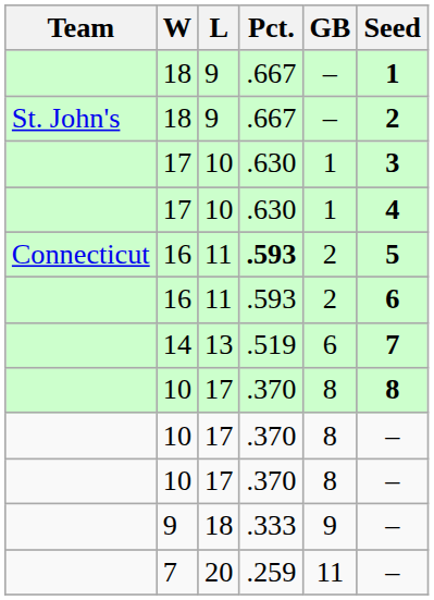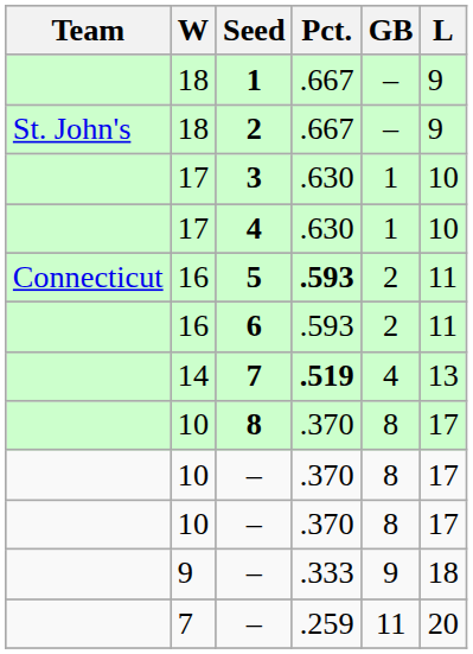 <table class=wikitable>
 <tr>
 <th>Team</th>
 <th>W</th>
-<th>L</th>
+<th>Seed</th>
 <th>Pct.</th>
 <th>GB</th>
-<th>Seed</th>
+<th>L</th>
 </tr>
 <tr bgcolor=#ccffcc>
 <td></td>
 <td>18</td>
-<td>9</td>
+<td style="text-align:center;"><strong>1</strong></td>
 <td>.667</td>
 <td style="text-align:center;">–</td>
-<td style="text-align:center;"><strong>1</strong></td>
+<td>9</td>
 </tr>
 <tr bgcolor=#ccffcc>
 <td><a href='#'>St. John's</a></td>
 <td>18</td>
-<td>9</td>
+<td style="text-align:center;"><strong>2</strong></td>
 <td>.667</td>
 <td style="text-align:center;">–</td>
-<td style="text-align:center;"><strong>2</strong></td>
+<td>9</td>
 </tr>
 <tr bgcolor=#ccffcc>
 <td></td>
 <td>17</td>
-<td>10</td>
+<td style="text-align:center;"><strong>3</strong></td>
 <td>.630</td>
 <td style="text-align:center;">1</td>
-<td style="text-align:center;"><strong>3</strong></td>
+<td>10</td>
 </tr>
 <tr bgcolor=#ccffcc>
 <td></td>
 <td>17</td>
-<td>10</td>
+<td style="text-align:center;"><strong>4</strong></td>
 <td>.630</td>
 <td style="text-align:center;">1</td>
-<td style="text-align:center;"><strong>4</strong></td>
+<td>10</td>
 </tr>
 <tr bgcolor=#ccffcc>
 <td><a href='#'>Connecticut</a></td>
 <td>16</td>
-<td>11</td>
+<td style="text-align:center;"><strong>5</strong></td>
 <td><strong>.593</strong></td>
 <td style="text-align:center;">2</td>
-<td style="text-align:center;"><strong>5</strong></td>
+<td>11</td>
 </tr>
 <tr bgcolor=#ccffcc>
 <td></td>
 <td>16</td>
-<td>11</td>
+<td style="text-align:center;"><strong>6</strong></td>
 <td>.593</td>
 <td style="text-align:center;">2</td>
-<td style="text-align:center;"><strong>6</strong></td>
+<td>11</td>
 </tr>
 <tr bgcolor=#ccffcc>
 <td></td>
 <td>14</td>
+<td style="text-align:center;"><strong>7</strong></td>
+<td><strong>.519</strong></td>
+<td style="text-align:center;">4</td>
 <td>13</td>
-<td>.519</td>
-<td style="text-align:center;">6</td>
-<td style="text-align:center;"><strong>7</strong></td>
 </tr>
 <tr bgcolor=#ccffcc>
 <td></td>
 <td>10</td>
-<td>17</td>
+<td style="text-align:center;"><strong>8</strong></td>
 <td>.370</td>
 <td style="text-align:center;">8</td>
-<td style="text-align:center;"><strong>8</strong></td>
+<td>17</td>
 </tr>
 <tr>
 <td></td>
 <td>10</td>
-<td>17</td>
+<td style="text-align:center;">–</td>
 <td>.370</td>
 <td style="text-align:center;">8</td>
-<td style="text-align:center;">–</td>
+<td>17</td>
 </tr>
 <tr>
 <td></td>
 <td>10</td>
-<td>17</td>
+<td style="text-align:center;">–</td>
 <td>.370</td>
 <td style="text-align:center;">8</td>
-<td style="text-align:center;">–</td>
+<td>17</td>
 </tr>
 <tr>
 <td></td>
 <td>9</td>
-<td>18</td>
+<td style="text-align:center;">–</td>
 <td>.333</td>
 <td style="text-align:center;">9</td>
-<td style="text-align:center;">–</td>
+<td>18</td>
 </tr>
 <tr>
 <td></td>
 <td>7</td>
-<td>20</td>
+<td style="text-align:center;">–</td>
 <td>.259</td>
 <td style="text-align:center;">11</td>
-<td style="text-align:center;">–</td>
+<td>20</td>
 </tr>
 </table>
